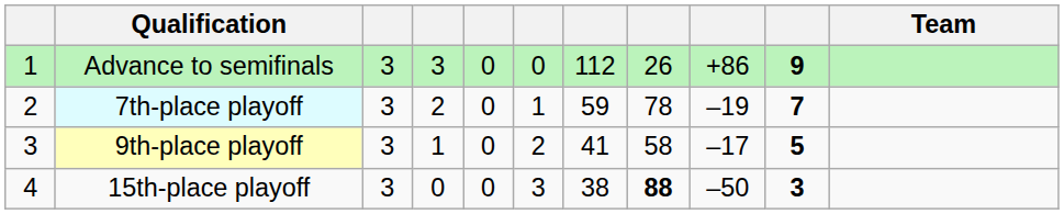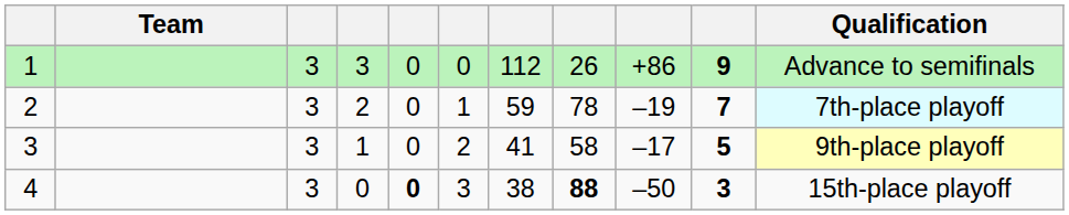 <table class="wikitable" style="text-align:center;">
 <tr>
 <th style="width:1.5em;"></th>
-<th style="width:11.5em;">Qualification</th>
+<th style="width:8.5em;">Team</th>
 <th style="width:1.5em;"></th>
 <th style="width:1.5em;"></th>
 <th style="width:1.5em;"></th>
 <th style="width:1.5em;"></th>
 <th style="width:2.0em;"></th>
 <th style="width:2.0em;"></th>
 <th style="width:2.5em;"></th>
 <th style="width:2.0em;"></th>
-<th style="width:8.5em;">Team</th>
+<th style="width:11.5em;">Qualification</th>
 </tr>
 <tr style="background:#BBF3BB;">
 <td>1</td>
-<td>Advance to semifinals</td>
+<td align="left"></td>
 <td>3</td>
 <td>3</td>
 <td>0</td>
 <td>0</td>
 <td>112</td>
 <td>26</td>
 <td>+86</td>
 <td><strong>9</strong></td>
-<td align="left"></td>
+<td>Advance to semifinals</td>
 </tr>
 <tr>
 <td>2</td>
-<td style="background:#DDFCFF;">7th-place playoff</td>
+<td align="left"></td>
 <td>3</td>
 <td>2</td>
 <td>0</td>
 <td>1</td>
 <td>59</td>
 <td>78</td>
 <td>–19</td>
 <td><strong>7</strong></td>
-<td align="left"></td>
+<td style="background:#DDFCFF;">7th-place playoff</td>
 </tr>
 <tr>
 <td>3</td>
-<td style="background:#FFFFBB;">9th-place playoff</td>
+<td align="left"></td>
 <td>3</td>
 <td>1</td>
 <td>0</td>
 <td>2</td>
 <td>41</td>
 <td>58</td>
 <td>–17</td>
 <td><strong>5</strong></td>
-<td align="left"></td>
+<td style="background:#FFFFBB;">9th-place playoff</td>
 </tr>
 <tr>
 <td>4</td>
-<td>15th-place playoff</td>
+<td align="left"></td>
 <td>3</td>
 <td>0</td>
-<td>0</td>
+<td><strong>0</strong></td>
 <td>3</td>
 <td>38</td>
 <td><strong>88</strong></td>
 <td>–50</td>
 <td><strong>3</strong></td>
-<td align="left"></td>
+<td>15th-place playoff</td>
 </tr>
 </table>
